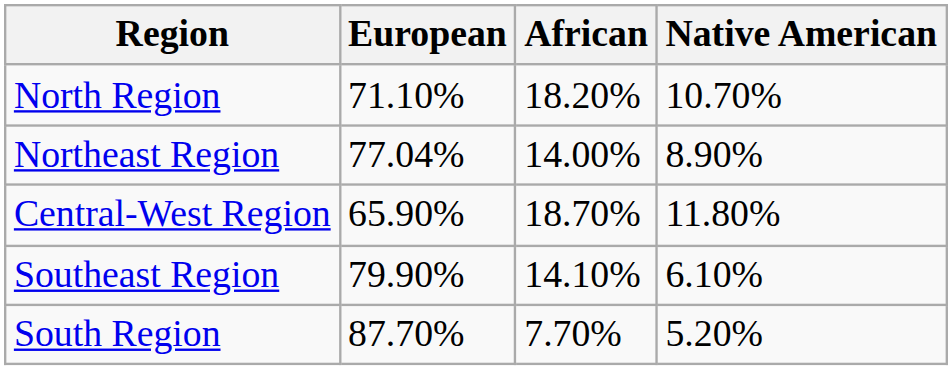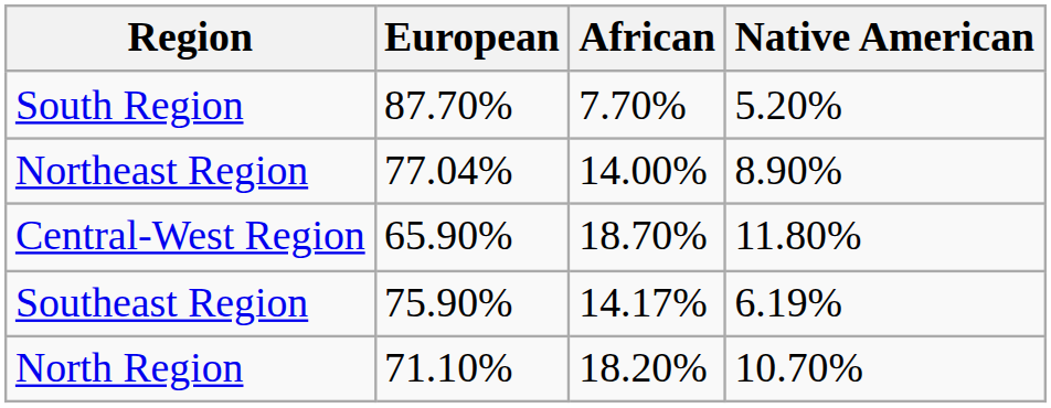 <table class="wikitable">
 <tr>
 <th>Region</th>
 <th>European</th>
 <th>African</th>
 <th>Native American</th>
 </tr>
 <tr>
-<td><a href='#'>North Region</a></td>
-<td>71.10%</td>
-<td>18.20%</td>
-<td>10.70%</td>
+<td><a href='#'>South Region</a></td>
+<td>87.70%</td>
+<td>7.70%</td>
+<td>5.20%</td>
 </tr>
 <tr>
 <td><a href='#'>Northeast Region</a></td>
 <td>77.04%</td>
 <td>14.00%</td>
 <td>8.90%</td>
 </tr>
 <tr>
 <td><a href='#'>Central-West Region</a></td>
 <td>65.90%</td>
 <td>18.70%</td>
 <td>11.80%</td>
 </tr>
 <tr>
 <td><a href='#'>Southeast Region</a></td>
-<td>79.90%</td>
-<td>14.10%</td>
-<td>6.10%</td>
+<td>75.90%</td>
+<td>14.17%</td>
+<td>6.19%</td>
 </tr>
 <tr>
-<td><a href='#'>South Region</a></td>
-<td>87.70%</td>
-<td>7.70%</td>
-<td>5.20%</td>
+<td><a href='#'>North Region</a></td>
+<td>71.10%</td>
+<td>18.20%</td>
+<td>10.70%</td>
 </tr>
 </table>
